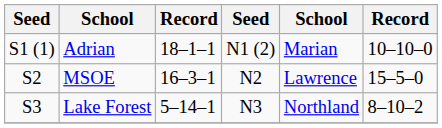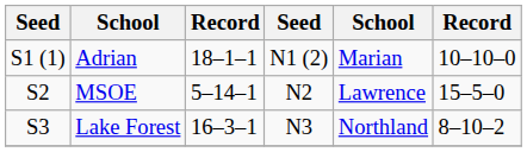 <table class="wikitable">
 <tr>
 <th>Seed</th>
 <th>School</th>
 <th>Record</th>
 <th>Seed</th>
 <th>School</th>
 <th>Record</th>
 </tr>
 <tr>
 <td align=center>S1 (1)</td>
 <td><a href='#'>Adrian</a></td>
 <td>18–1–1</td>
 <td align=center>N1 (2)</td>
 <td><a href='#'>Marian</a></td>
 <td>10–10–0</td>
 </tr>
 <tr>
 <td align=center>S2</td>
 <td><a href='#'>MSOE</a></td>
-<td>16–3–1</td>
+<td>5–14–1</td>
 <td align=center>N2</td>
 <td><a href='#'>Lawrence</a></td>
 <td>15–5–0</td>
 </tr>
 <tr>
 <td align=center>S3</td>
 <td><a href='#'>Lake Forest</a></td>
-<td>5–14–1</td>
+<td>16–3–1</td>
 <td align=center>N3</td>
 <td><a href='#'>Northland</a></td>
 <td>8–10–2</td>
 </tr>
 <tr>
 </tr>
 </table>
